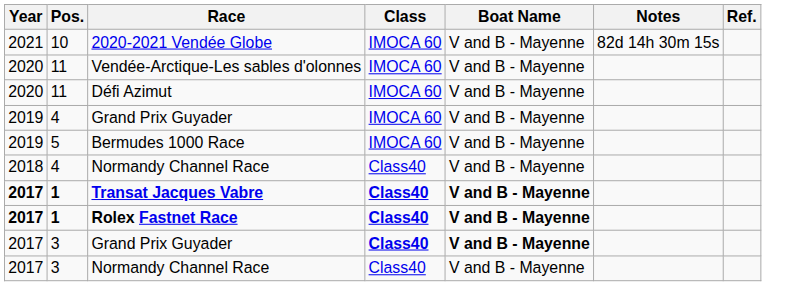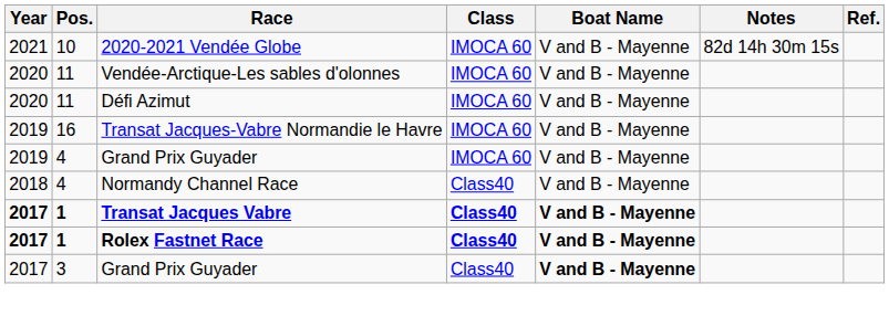 <table class="wikitable sortable">
 <tr>
 <th>Year</th>
 <th>Pos.</th>
 <th>Race</th>
 <th>Class</th>
 <th>Boat Name</th>
 <th>Notes</th>
 <th>Ref.</th>
 </tr>
 <tr>
 <td>2021</td>
 <td>10</td>
 <td><a href='#'>2020-2021 Vendée Globe</a></td>
 <td><a href='#'>IMOCA 60</a></td>
 <td>V and B - Mayenne</td>
 <td>82d 14h 30m 15s</td>
 <td></td>
 </tr>
 <tr>
 <td>2020</td>
 <td>11</td>
 <td>Vendée-Arctique-Les sables d'olonnes</td>
 <td><a href='#'>IMOCA 60</a></td>
 <td>V and B - Mayenne</td>
 <td></td>
 <td></td>
 </tr>
 <tr>
 <td>2020</td>
 <td>11</td>
 <td>Défi Azimut</td>
 <td><a href='#'>IMOCA 60</a></td>
 <td>V and B - Mayenne</td>
 <td></td>
 <td></td>
 </tr>
 <tr>
 <td>2019</td>
-<td>4</td>
-<td>Grand Prix Guyader</td>
+<td>16</td>
+<td><a href='#'>Transat Jacques-Vabre</a> Normandie le Havre</td>
 <td><a href='#'>IMOCA 60</a></td>
 <td>V and B - Mayenne</td>
 <td></td>
 <td></td>
 </tr>
 <tr>
 <td>2019</td>
-<td>5</td>
-<td>Bermudes 1000 Race</td>
+<td>4</td>
+<td>Grand Prix Guyader</td>
 <td><a href='#'>IMOCA 60</a></td>
 <td>V and B - Mayenne</td>
 <td></td>
 <td></td>
 </tr>
 <tr>
 <td>2018</td>
 <td>4</td>
 <td>Normandy Channel Race</td>
 <td><a href='#'>Class40</a></td>
 <td>V and B - Mayenne</td>
 <td></td>
 <td></td>
 </tr>
 <tr>
 <td><strong>2017</strong></td>
 <td><strong>1</strong></td>
 <td><strong><a href='#'>Transat Jacques Vabre</a></strong></td>
 <td><strong><a href='#'>Class40</a></strong></td>
 <td><strong>V and B - Mayenne</strong></td>
 <td></td>
 <td></td>
 </tr>
 <tr>
 <td><strong>2017</strong></td>
 <td><strong>1</strong></td>
 <td><strong>Rolex <a href='#'>Fastnet Race</a></strong></td>
 <td><strong><a href='#'>Class40</a></strong></td>
 <td><strong>V and B - Mayenne</strong></td>
 <td></td>
 <td></td>
 </tr>
 <tr>
 <td>2017</td>
 <td>3</td>
 <td>Grand Prix Guyader</td>
-<td><strong><a href='#'>Class40</a></strong></td>
+<td><a href='#'>Class40</a></td>
 <td><strong>V and B - Mayenne</strong></td>
 <td></td>
 <td></td>
 </tr>
-<tr>
-<td>2017</td>
-<td>3</td>
-<td>Normandy Channel Race</td>
-<td><a href='#'>Class40</a></td>
-<td>V and B - Mayenne</td>
-<td></td>
-<td></td>
-</tr>
 </table>
